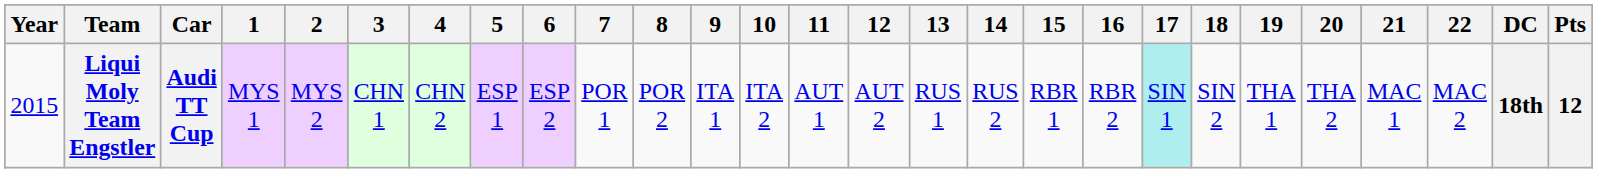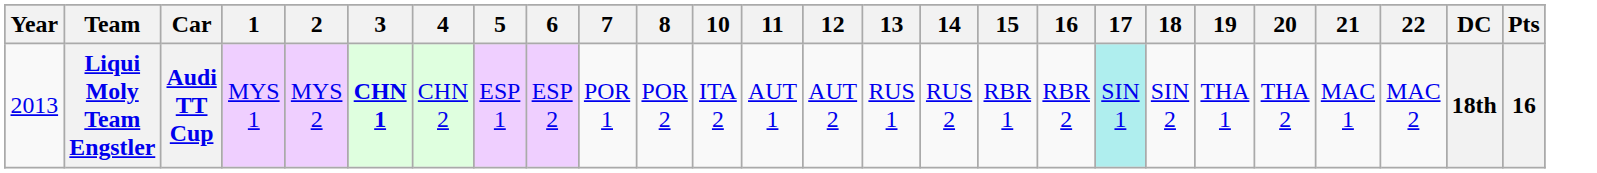 <table class="wikitable" style="text-align:center; font-size:85%">
 <tr>
 <th>Year</th>
 <th>Team</th>
 <th>Car</th>
 <th>1</th>
 <th>2</th>
 <th>3</th>
 <th>4</th>
 <th>5</th>
 <th>6</th>
 <th>7</th>
 <th>8</th>
-<th>9</th>
 <th>10</th>
 <th>11</th>
 <th>12</th>
 <th>13</th>
 <th>14</th>
 <th>15</th>
 <th>16</th>
 <th>17</th>
 <th>18</th>
 <th>19</th>
 <th>20</th>
 <th>21</th>
 <th>22</th>
 <th>DC</th>
 <th>Pts</th>
 </tr>
 <tr>
-<td><a href='#'>2015</a></td>
+<td><a href='#'>2013</a></td>
 <th><a href='#'>Liqui Moly Team Engstler</a></th>
 <th><a href='#'>Audi TT Cup</a></th>
 <td style="background:#EFCFFF;"><a href='#'>MYS<br>1</a><br></td>
 <td style="background:#EFCFFF;"><a href='#'>MYS<br>2</a><br></td>
-<td style="background:#DFFFDF;"><a href='#'>CHN<br>1</a><br></td>
+<td style="background:#DFFFDF;"><strong><a href='#'>CHN<br>1</a><br></strong></td>
 <td style="background:#DFFFDF;"><a href='#'>CHN<br>2</a><br></td>
 <td style="background:#EFCFFF;"><a href='#'>ESP<br>1</a><br></td>
 <td style="background:#EFCFFF;"><a href='#'>ESP<br>2</a><br></td>
 <td><a href='#'>POR<br>1</a></td>
 <td><a href='#'>POR<br>2</a></td>
-<td><a href='#'>ITA<br>1</a></td>
 <td><a href='#'>ITA<br>2</a></td>
 <td><a href='#'>AUT<br>1</a></td>
 <td><a href='#'>AUT<br>2</a></td>
 <td><a href='#'>RUS<br>1</a></td>
 <td><a href='#'>RUS<br>2</a></td>
 <td><a href='#'>RBR<br>1</a></td>
 <td><a href='#'>RBR<br>2</a></td>
 <td style="background: paleturquoise;"><a href='#'>SIN<br>1</a></td>
 <td><a href='#'>SIN<br>2</a></td>
 <td><a href='#'>THA<br>1</a></td>
 <td><a href='#'>THA<br>2</a></td>
 <td><a href='#'>MAC<br>1</a></td>
 <td><a href='#'>MAC<br>2</a></td>
 <th>18th</th>
-<th>12</th>
+<th>16</th>
 </tr>
 </table>
